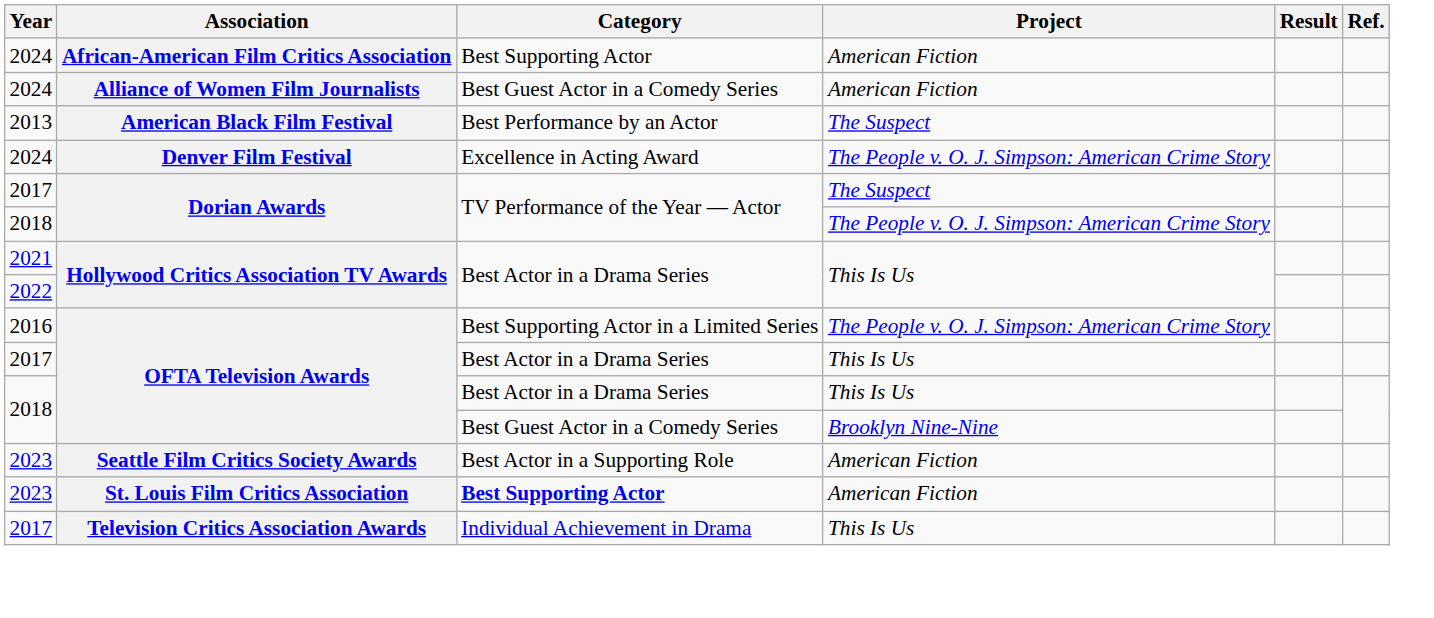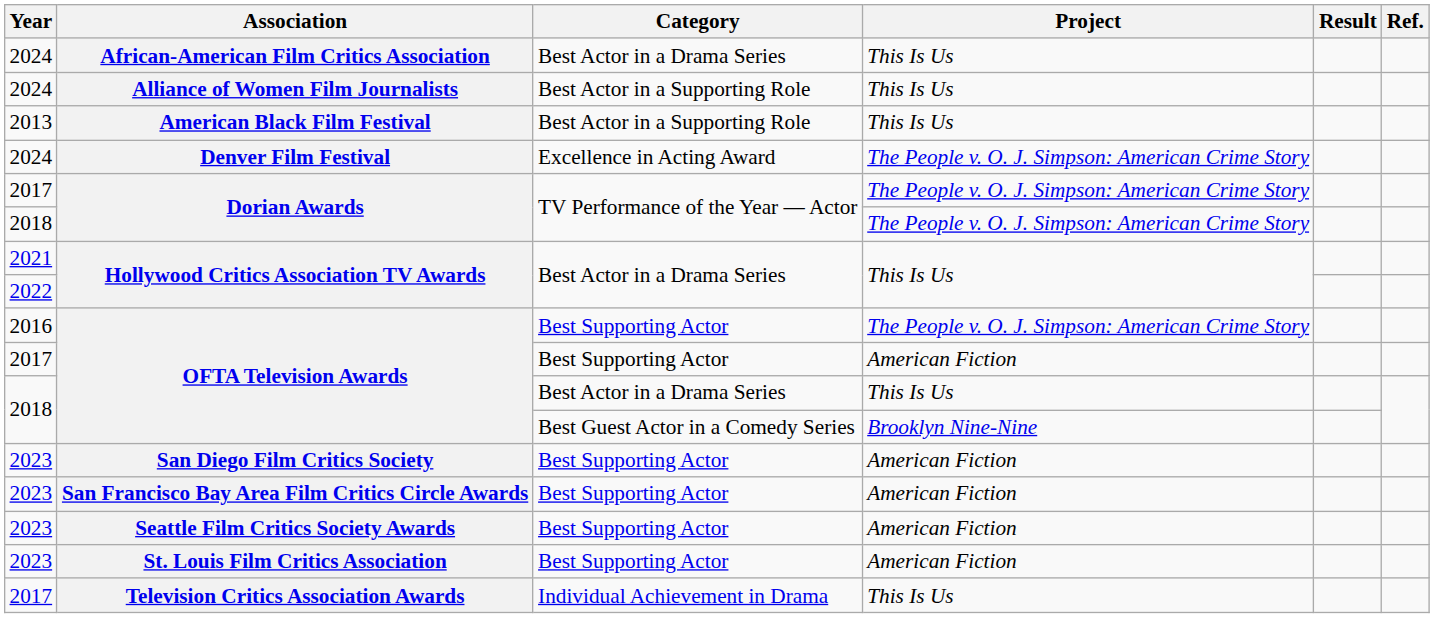 <table class="wikitable">
 <tr>
 <th>Year</th>
 <th>Association</th>
 <th>Category</th>
 <th>Project</th>
 <th>Result</th>
 <th>Ref.</th>
 </tr>
 <tr>
 <td>2024</td>
 <th scope="row"><a href='#'>African-American Film Critics Association</a></th>
-<td>Best Supporting Actor</td>
-<td><em>American Fiction</em></td>
+<td>Best Actor in a Drama Series</td>
+<td><em>This Is Us</em></td>
 <td></td>
 <td></td>
 </tr>
 <tr>
 <td>2024</td>
 <th scope="row"><a href='#'>Alliance of Women Film Journalists</a></th>
-<td>Best Guest Actor in a Comedy Series</td>
-<td><em>American Fiction</em></td>
+<td>Best Actor in a Supporting Role</td>
+<td><em>This Is Us</em></td>
 <td></td>
 <td></td>
 </tr>
 <tr>
 <td>2013</td>
 <th scope="row"><a href='#'>American Black Film Festival</a></th>
-<td>Best Performance by an Actor </td>
-<td><em><a href='#'>The Suspect</a></em></td>
+<td>Best Actor in a Supporting Role</td>
+<td><em>This Is Us</em></td>
 <td></td>
 <td></td>
 </tr>
 <tr>
 <td>2024</td>
 <th scope="row"><a href='#'>Denver Film Festival</a></th>
 <td>Excellence in Acting Award</td>
 <td><em><a href='#'>The People v. O. J. Simpson: American Crime Story</a></em></td>
 <td></td>
 <td></td>
 </tr>
 <tr>
 <td>2017</td>
 <th scope="row" rowspan="2"><a href='#'>Dorian Awards</a></th>
 <td rowspan="2">TV Performance of the Year — Actor</td>
-<td><em><a href='#'>The Suspect</a></em></td>
+<td><em><a href='#'>The People v. O. J. Simpson: American Crime Story</a></em></td>
 <td></td>
 <td></td>
 </tr>
 <tr>
 <td>2018</td>
 <td><em><a href='#'>The People v. O. J. Simpson: American Crime Story</a></em></td>
 <td></td>
 <td></td>
 </tr>
 <tr>
 <td><a href='#'>2021</a></td>
 <th scope="row" rowspan="2"><a href='#'>Hollywood Critics Association TV Awards</a></th>
 <td rowspan="2">Best Actor in a Drama Series</td>
 <td rowspan="2"><em>This Is Us</em></td>
 <td></td>
 <td></td>
 </tr>
 <tr>
 <td><a href='#'>2022</a></td>
 <td></td>
 <td></td>
 </tr>
 <tr>
 <td>2016</td>
 <th scope="row" rowspan="4"><a href='#'>OFTA Television Awards</a></th>
-<td>Best Supporting Actor in a Limited Series</td>
+<td><a href='#'>Best Supporting Actor</a></td>
 <td><em><a href='#'>The People v. O. J. Simpson: American Crime Story</a></em></td>
 <td></td>
 <td></td>
 </tr>
 <tr>
 <td>2017</td>
-<td>Best Actor in a Drama Series</td>
-<td><em>This Is Us</em></td>
+<td>Best Supporting Actor</td>
+<td><em>American Fiction</em></td>
 <td></td>
 <td></td>
 </tr>
 <tr>
 <td rowspan=2>2018</td>
 <td>Best Actor in a Drama Series</td>
 <td><em>This Is Us</em></td>
 <td></td>
 <td rowspan=2></td>
 </tr>
 <tr>
 <td>Best Guest Actor in a Comedy Series</td>
 <td><em><a href='#'>Brooklyn Nine-Nine</a></em></td>
 <td></td>
 </tr>
 <tr>
 <td><a href='#'>2023</a></td>
+<th scope="row"><a href='#'>San Diego Film Critics Society</a></th>
+<td><a href='#'>Best Supporting Actor</a></td>
+<td><em>American Fiction</em></td>
+<td></td>
+<td></td>
+</tr>
+<tr>
+<td><a href='#'>2023</a></td>
+<th scope="row"><a href='#'>San Francisco Bay Area Film Critics Circle Awards</a></th>
+<td><a href='#'>Best Supporting Actor</a></td>
+<td><em>American Fiction</em></td>
+<td></td>
+<td></td>
+</tr>
+<tr>
+<td><a href='#'>2023</a></td>
 <th scope="row"><a href='#'>Seattle Film Critics Society Awards</a></th>
-<td>Best Actor in a Supporting Role</td>
+<td><a href='#'>Best Supporting Actor</a></td>
 <td><em>American Fiction</em></td>
 <td></td>
 <td></td>
 </tr>
 <tr>
 <td><a href='#'>2023</a></td>
 <th scope="row"><a href='#'>St. Louis Film Critics Association</a></th>
-<td><strong><a href='#'>Best Supporting Actor</a></strong></td>
+<td><a href='#'>Best Supporting Actor</a></td>
 <td><em>American Fiction</em></td>
 <td></td>
 <td></td>
 </tr>
 <tr>
 <td><a href='#'>2017</a></td>
 <th scope="row"><a href='#'>Television Critics Association Awards</a></th>
 <td><a href='#'>Individual Achievement in Drama</a></td>
 <td><em>This Is Us</em></td>
 <td></td>
 <td></td>
 </tr>
 </table>
